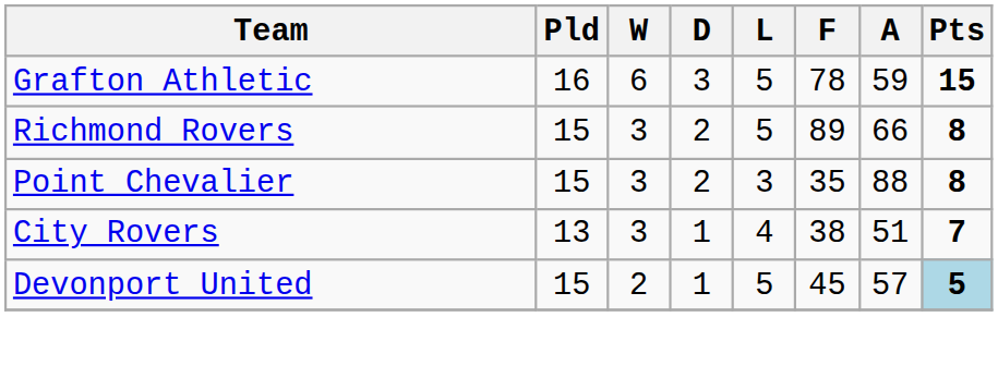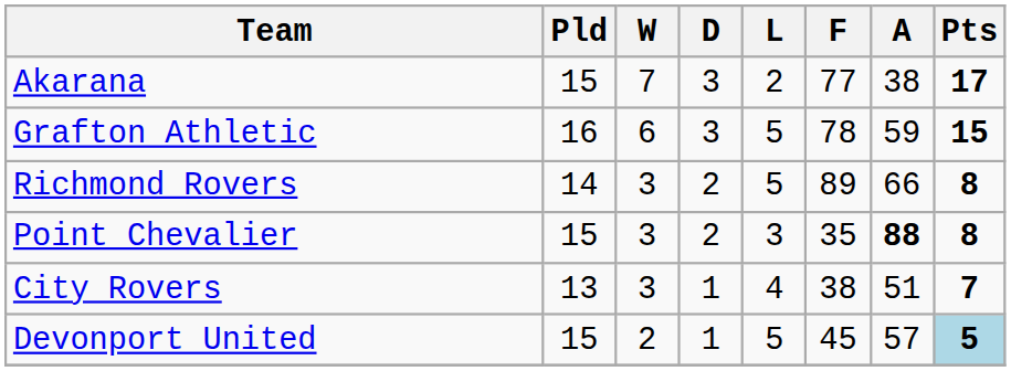 <table class="wikitable" style="text-align:center;">
 <tr>
 <th width=215>Team</th>
 <th width=20 abbr="Played">Pld</th>
 <th width=20 abbr="Won">W</th>
 <th width=20 abbr="Drawn">D</th>
 <th width=20 abbr="Lost">L</th>
 <th width=20 abbr="For">F</th>
 <th width=20 abbr="Against">A</th>
 <th width=20 abbr="Points">Pts</th>
+</tr>
+<tr>
+<td style="text-align:left;"><a href='#'>Akarana</a></td>
+<td>15</td>
+<td>7</td>
+<td>3</td>
+<td>2</td>
+<td>77</td>
+<td>38</td>
+<td><strong>17</strong></td>
 </tr>
 <tr>
 <td style="text-align:left;"><a href='#'>Grafton Athletic</a></td>
 <td>16</td>
 <td>6</td>
 <td>3</td>
 <td>5</td>
 <td>78</td>
 <td>59</td>
 <td><strong>15</strong></td>
 </tr>
 <tr>
 <td style="text-align:left;"><a href='#'>Richmond Rovers</a></td>
-<td>15</td>
+<td>14</td>
 <td>3</td>
 <td>2</td>
 <td>5</td>
 <td>89</td>
 <td>66</td>
 <td><strong>8</strong></td>
 </tr>
 <tr>
 <td style="text-align:left;"><a href='#'>Point Chevalier</a></td>
 <td>15</td>
 <td>3</td>
 <td>2</td>
 <td>3</td>
 <td>35</td>
-<td>88</td>
+<td><strong>88</strong></td>
 <td><strong>8</strong></td>
 </tr>
 <tr>
 <td style="text-align:left;"><a href='#'>City Rovers</a></td>
 <td>13</td>
 <td>3</td>
 <td>1</td>
 <td>4</td>
 <td>38</td>
 <td>51</td>
 <td><strong>7</strong></td>
 </tr>
 <tr>
 <td style="text-align:left;"><a href='#'>Devonport United</a></td>
 <td>15</td>
 <td>2</td>
 <td>1</td>
 <td>5</td>
 <td>45</td>
 <td>57</td>
 <td style="background: lightblue;"><strong>5</strong></td>
 </tr>
 <tr>
 </tr>
 </table>
